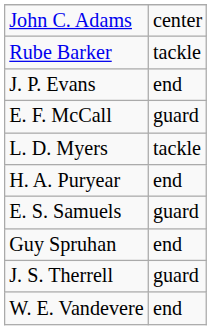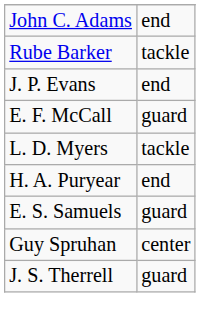 <table class="wikitable">
 <tr>
 </tr>
 <tr>
 <td><a href='#'>John C. Adams</a></td>
-<td>center</td>
+<td>end</td>
 </tr>
 <tr>
 <td><a href='#'>Rube Barker</a></td>
 <td>tackle</td>
 </tr>
 <tr>
 <td>J. P. Evans</td>
 <td>end</td>
 </tr>
 <tr>
 <td>E. F. McCall</td>
 <td>guard</td>
 </tr>
 <tr>
 <td>L. D. Myers</td>
 <td>tackle</td>
 </tr>
 <tr>
 <td>H. A. Puryear</td>
 <td>end</td>
 </tr>
 <tr>
 <td>E. S. Samuels</td>
 <td>guard</td>
 </tr>
 <tr>
 <td>Guy Spruhan</td>
-<td>end</td>
+<td>center</td>
 </tr>
 <tr>
 <td>J. S. Therrell</td>
 <td>guard</td>
 </tr>
-<tr>
-<td>W. E. Vandevere</td>
-<td>end</td>
-</tr>
 </table>
